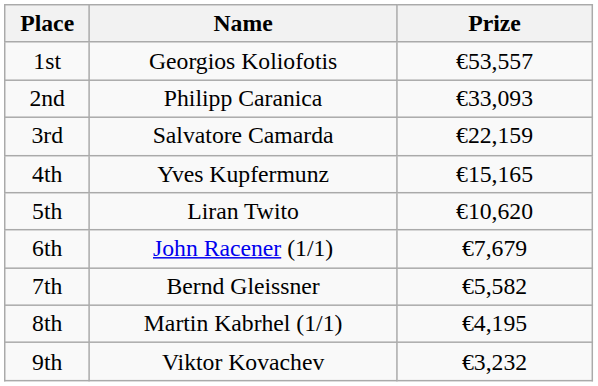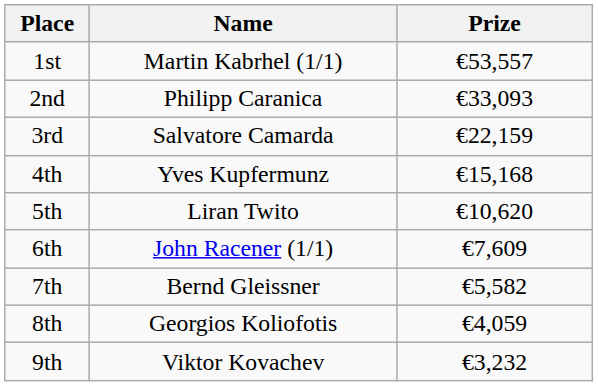 <table class="wikitable">
 <tr>
 <th width="50">Place</th>
 <th width="200">Name</th>
 <th width="125">Prize</th>
 </tr>
 <tr>
 <td align="center">1st</td>
-<td align="center">Georgios Koliofotis</td>
+<td align="center">Martin Kabrhel (1/1)</td>
 <td align="center">€53,557</td>
 </tr>
 <tr>
 <td align="center">2nd</td>
 <td align="center">Philipp Caranica</td>
 <td align="center">€33,093</td>
 </tr>
 <tr>
 <td align="center">3rd</td>
 <td align="center">Salvatore Camarda</td>
 <td align="center">€22,159</td>
 </tr>
 <tr>
 <td align="center">4th</td>
 <td align="center">Yves Kupfermunz</td>
-<td align="center">€15,165</td>
+<td align="center">€15,168</td>
 </tr>
 <tr>
 <td align="center">5th</td>
 <td align="center">Liran Twito</td>
 <td align="center">€10,620</td>
 </tr>
 <tr>
 <td align="center">6th</td>
 <td align="center"><a href='#'>John Racener</a> (1/1)</td>
-<td align="center">€7,679</td>
+<td align="center">€7,609</td>
 </tr>
 <tr>
 <td align="center">7th</td>
 <td align="center">Bernd Gleissner</td>
 <td align="center">€5,582</td>
 </tr>
 <tr>
 <td align="center">8th</td>
-<td align="center">Martin Kabrhel (1/1)</td>
-<td align="center">€4,195</td>
+<td align="center">Georgios Koliofotis</td>
+<td align="center">€4,059</td>
 </tr>
 <tr>
 <td align="center">9th</td>
 <td align="center">Viktor Kovachev</td>
 <td align="center">€3,232</td>
 </tr>
 </table>
